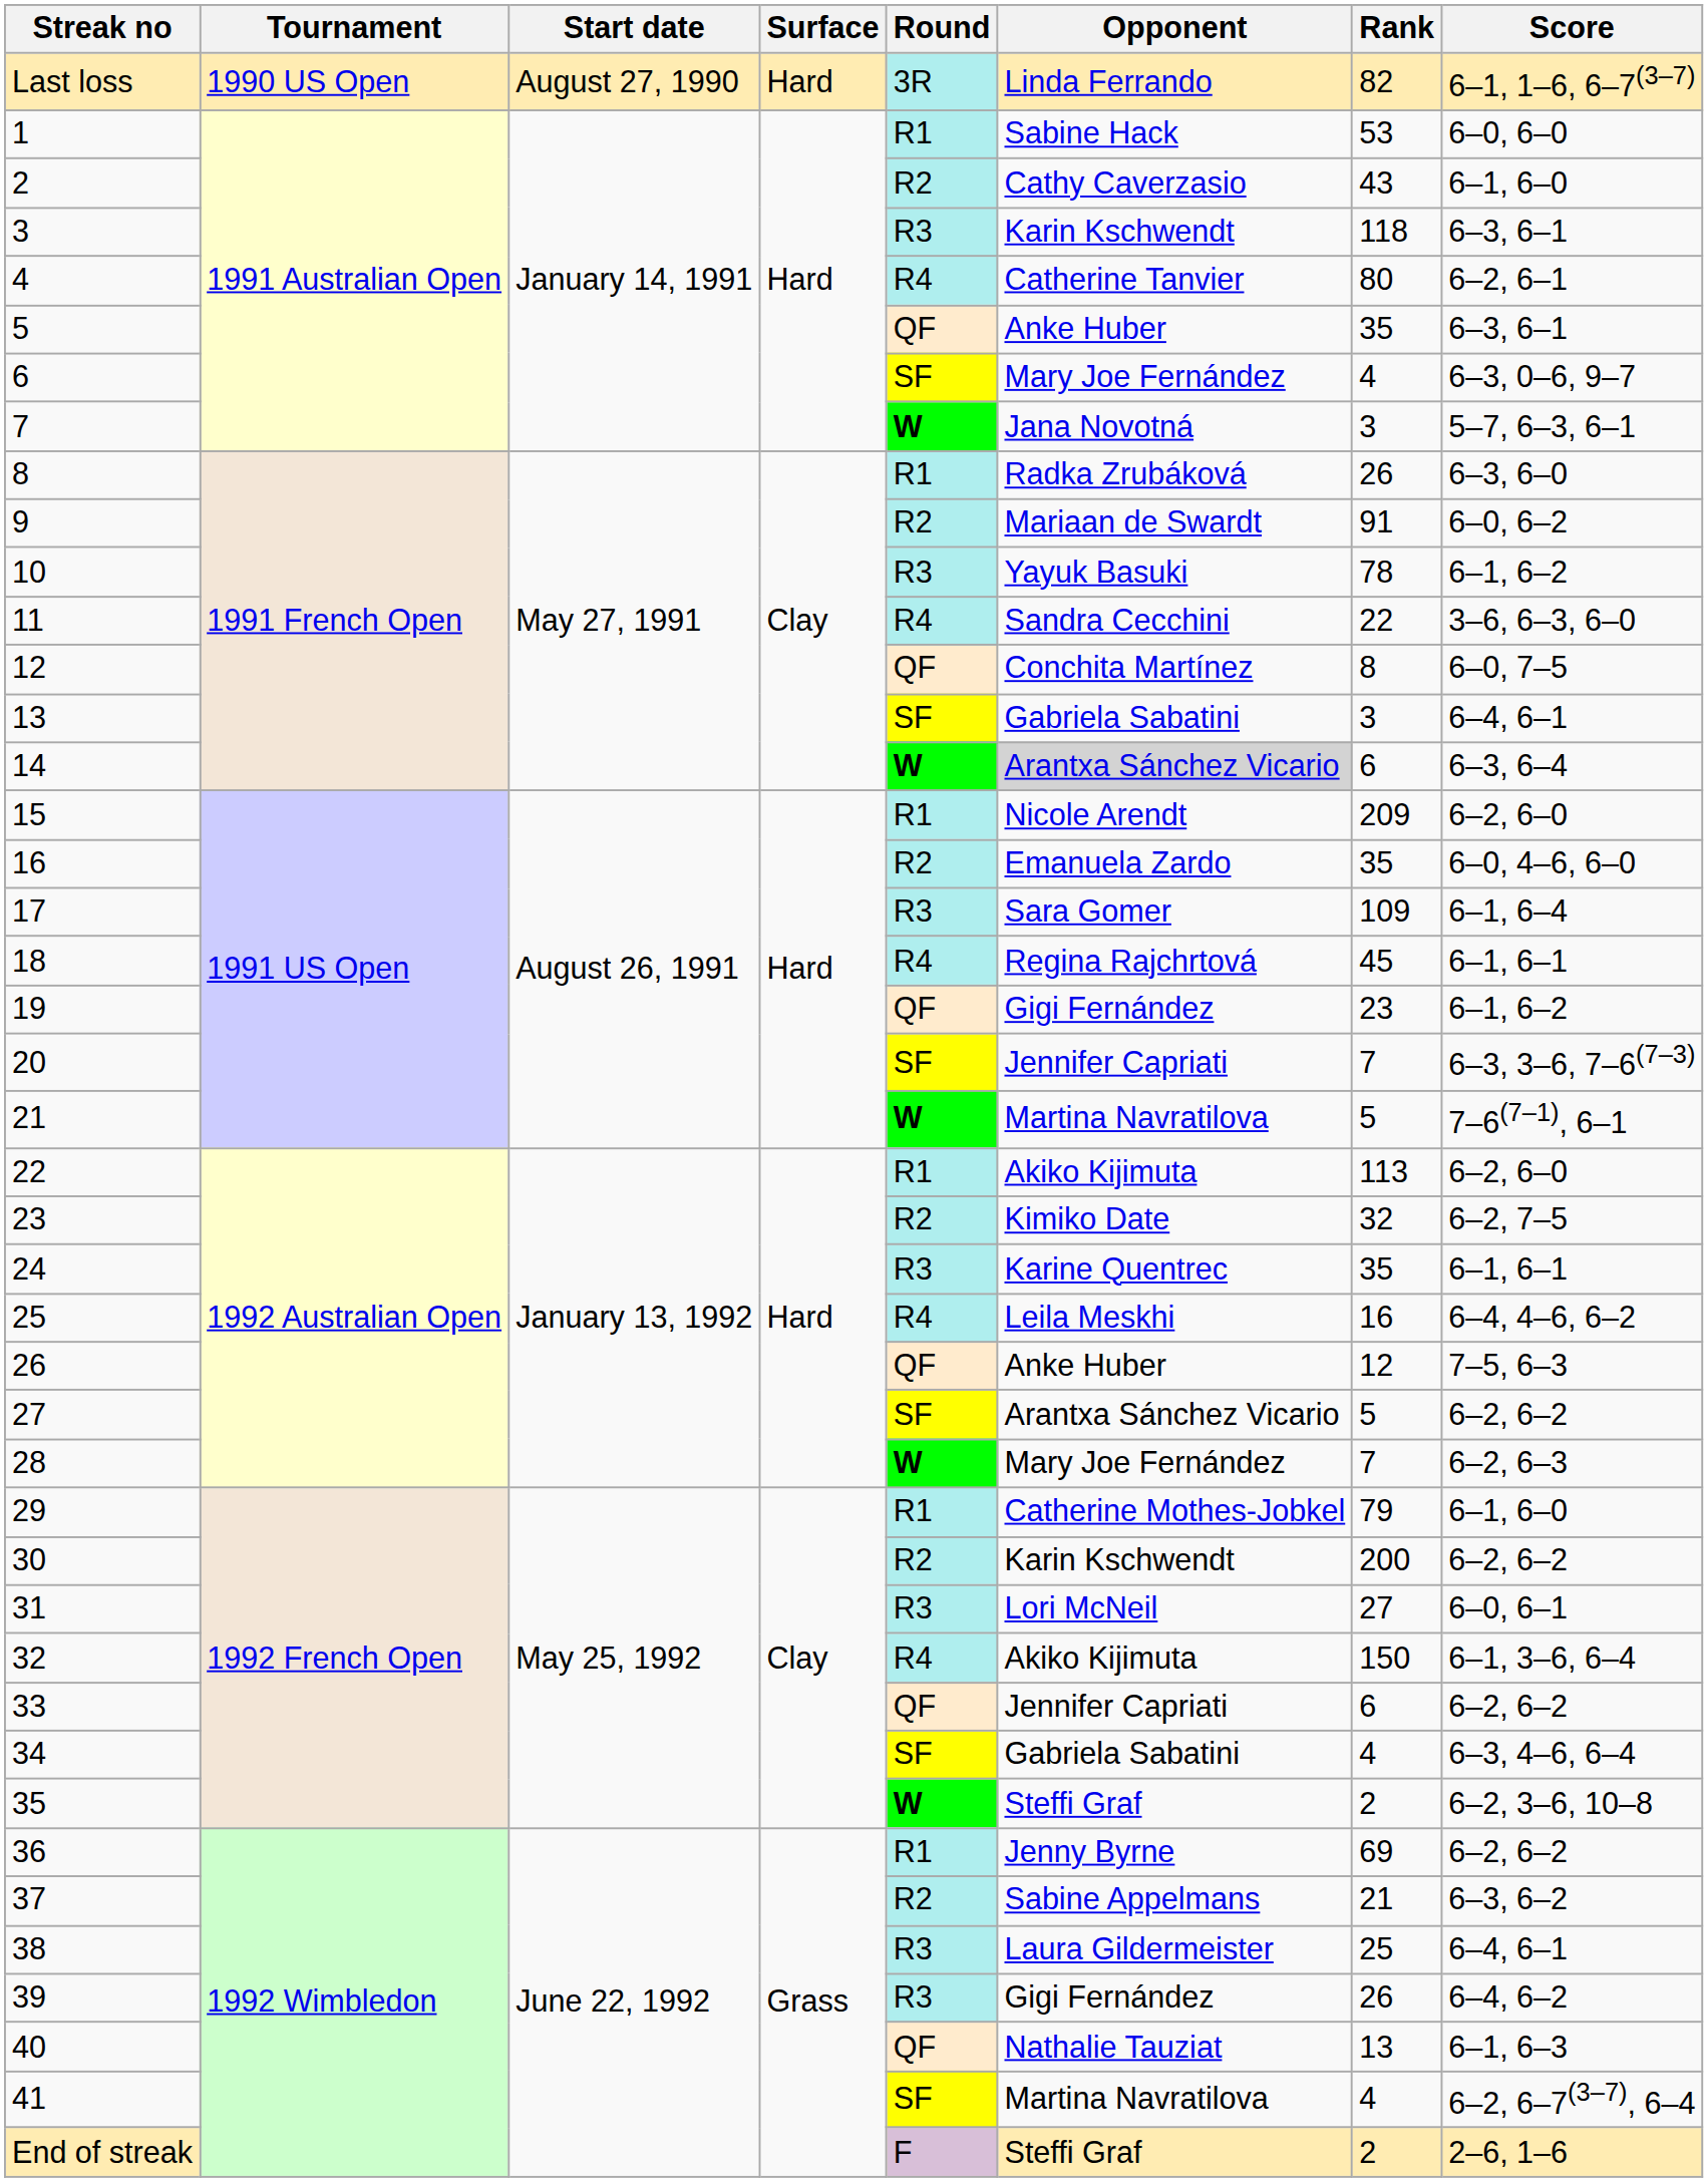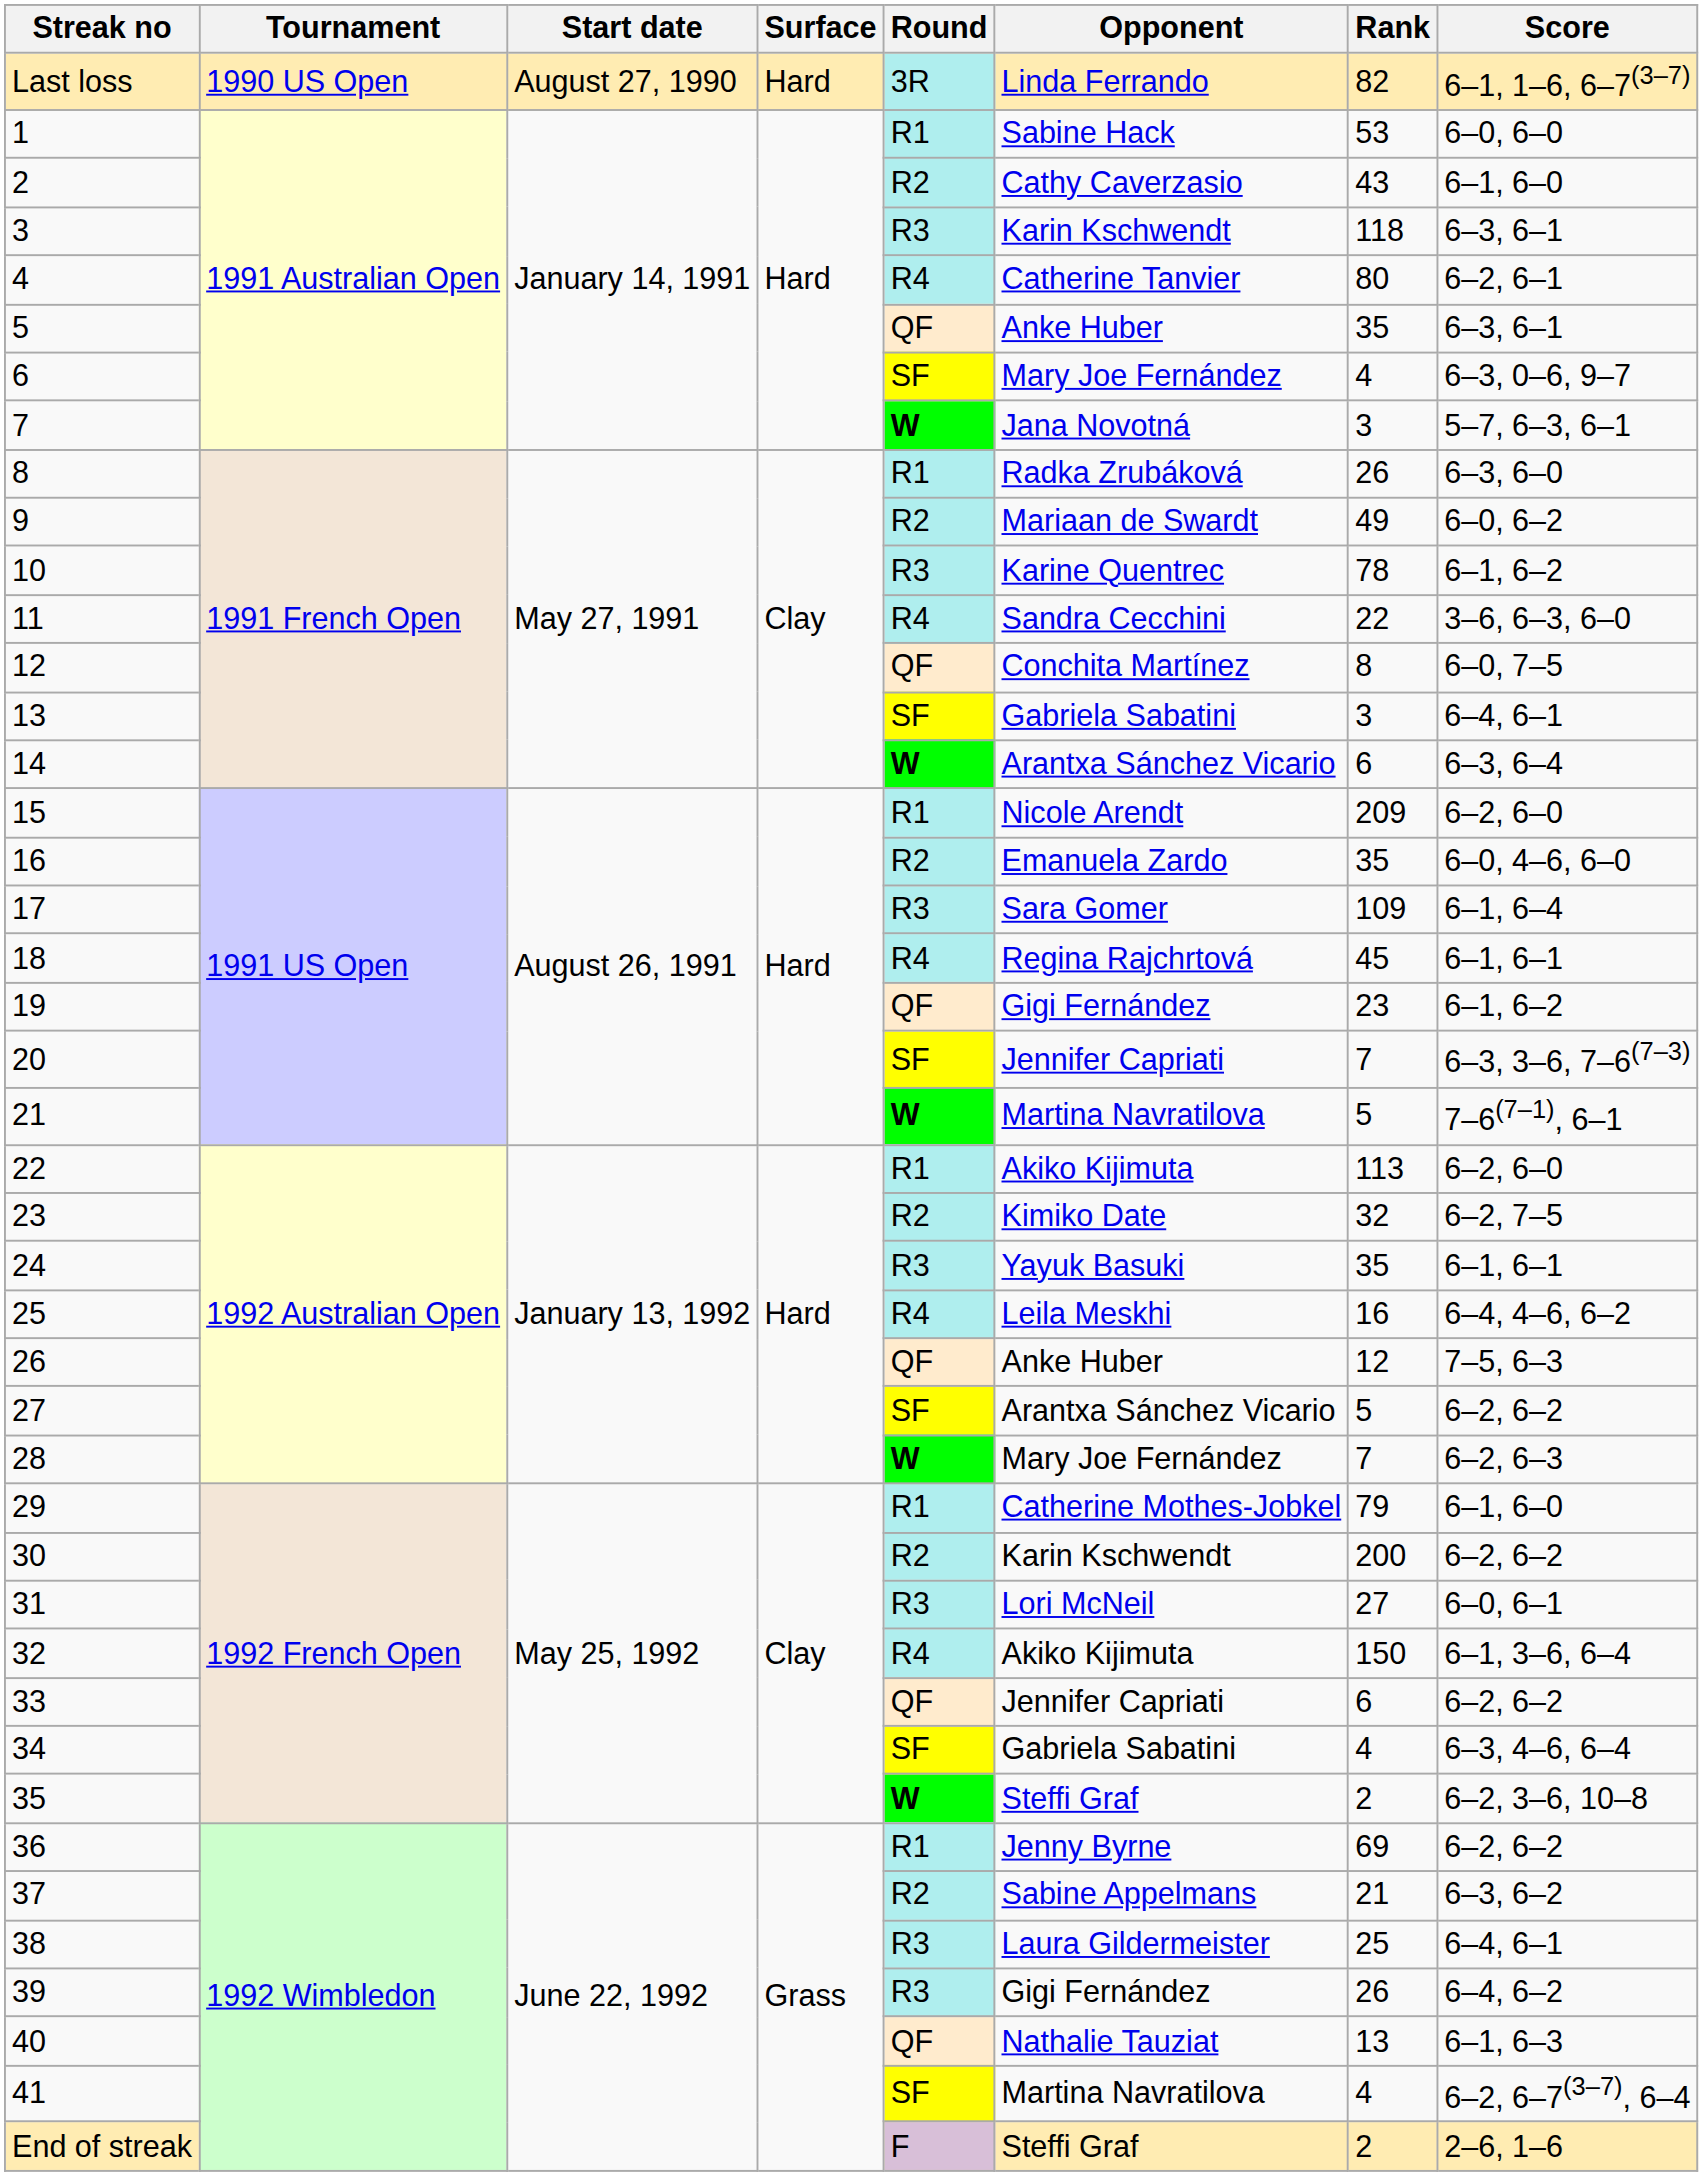 <table class="wikitable">
 <tr>
 <th scope="col">Streak no</th>
 <th scope="col">Tournament</th>
 <th scope="col">Start date</th>
 <th scope="col">Surface</th>
 <th scope="col">Round</th>
 <th scope="col">Opponent</th>
 <th scope="col">Rank</th>
 <th scope="col">Score</th>
 </tr>
 <tr bgcolor=#FFECB2>
 <td>Last loss</td>
 <td><a href='#'>1990 US Open</a></td>
 <td>August 27, 1990</td>
 <td>Hard</td>
 <td bgcolor=afeeee>3R</td>
 <td> <a href='#'>Linda Ferrando</a></td>
 <td>82</td>
 <td>6–1, 1–6, 6–7<sup>(3–7)</sup></td>
 </tr>
 <tr>
 <td>1</td>
 <td rowspan=7 bgcolor=FFFFCC><a href='#'>1991 Australian Open</a></td>
 <td rowspan=7>January 14, 1991</td>
 <td rowspan=7>Hard</td>
 <td bgcolor=afeeee>R1</td>
 <td> <a href='#'>Sabine Hack</a></td>
 <td>53</td>
 <td>6–0, 6–0</td>
 </tr>
 <tr>
 <td>2</td>
 <td bgcolor=afeeee>R2</td>
 <td> <a href='#'>Cathy Caverzasio</a></td>
 <td>43</td>
 <td>6–1, 6–0</td>
 </tr>
 <tr>
 <td>3</td>
 <td bgcolor=afeeee>R3</td>
 <td> <a href='#'>Karin Kschwendt</a></td>
 <td>118</td>
 <td>6–3, 6–1</td>
 </tr>
 <tr>
 <td>4</td>
 <td bgcolor=afeeee>R4</td>
 <td> <a href='#'>Catherine Tanvier</a></td>
 <td>80</td>
 <td>6–2, 6–1</td>
 </tr>
 <tr>
 <td>5</td>
 <td bgcolor=ffebcd>QF</td>
 <td> <a href='#'>Anke Huber</a></td>
 <td>35</td>
 <td>6–3, 6–1</td>
 </tr>
 <tr>
 <td>6</td>
 <td bgcolor=yellow>SF</td>
 <td> <a href='#'>Mary Joe Fernández</a></td>
 <td>4</td>
 <td>6–3, 0–6, 9–7</td>
 </tr>
 <tr>
 <td>7</td>
 <td bgcolor=lime><strong>W</strong></td>
 <td> <a href='#'>Jana Novotná</a></td>
 <td>3</td>
 <td>5–7, 6–3, 6–1</td>
 </tr>
 <tr>
 <td>8</td>
 <td rowspan=7 bgcolor=F3E6D7><a href='#'>1991 French Open</a></td>
 <td rowspan=7>May 27, 1991</td>
 <td rowspan=7>Clay</td>
 <td bgcolor=afeeee>R1</td>
 <td> <a href='#'>Radka Zrubáková</a></td>
 <td>26</td>
 <td>6–3, 6–0</td>
 </tr>
 <tr>
 <td>9</td>
 <td bgcolor=afeeee>R2</td>
 <td> <a href='#'>Mariaan de Swardt</a></td>
-<td>91</td>
+<td>49</td>
 <td>6–0, 6–2</td>
 </tr>
 <tr>
 <td>10</td>
 <td bgcolor=afeeee>R3</td>
-<td> <a href='#'>Yayuk Basuki</a></td>
+<td> <a href='#'>Karine Quentrec</a></td>
 <td>78</td>
 <td>6–1, 6–2</td>
 </tr>
 <tr>
 <td>11</td>
 <td bgcolor=afeeee>R4</td>
 <td> <a href='#'>Sandra Cecchini</a></td>
 <td>22</td>
 <td>3–6, 6–3, 6–0</td>
 </tr>
 <tr>
 <td>12</td>
 <td bgcolor=ffebcd>QF</td>
 <td> <a href='#'>Conchita Martínez</a></td>
 <td>8</td>
 <td>6–0, 7–5</td>
 </tr>
 <tr>
 <td>13</td>
 <td bgcolor=yellow>SF</td>
 <td> <a href='#'>Gabriela Sabatini</a></td>
 <td>3</td>
 <td>6–4, 6–1</td>
 </tr>
 <tr>
 <td>14</td>
 <td bgcolor=lime><strong>W</strong></td>
-<td style="background: lightgrey;"> <a href='#'>Arantxa Sánchez Vicario</a></td>
+<td> <a href='#'>Arantxa Sánchez Vicario</a></td>
 <td>6</td>
 <td>6–3, 6–4</td>
 </tr>
 <tr>
 <td>15</td>
 <td rowspan=7 bgcolor=CCCCFF><a href='#'>1991 US Open</a></td>
 <td rowspan=7>August 26, 1991</td>
 <td rowspan=7>Hard</td>
 <td bgcolor=afeeee>R1</td>
 <td> <a href='#'>Nicole Arendt</a></td>
 <td>209</td>
 <td>6–2, 6–0</td>
 </tr>
 <tr>
 <td>16</td>
 <td bgcolor=afeeee>R2</td>
 <td> <a href='#'>Emanuela Zardo</a></td>
 <td>35</td>
 <td>6–0, 4–6, 6–0</td>
 </tr>
 <tr>
 <td>17</td>
 <td bgcolor=afeeee>R3</td>
 <td> <a href='#'>Sara Gomer</a></td>
 <td>109</td>
 <td>6–1, 6–4</td>
 </tr>
 <tr>
 <td>18</td>
 <td bgcolor=afeeee>R4</td>
 <td> <a href='#'>Regina Rajchrtová</a></td>
 <td>45</td>
 <td>6–1, 6–1</td>
 </tr>
 <tr>
 <td>19</td>
 <td bgcolor=ffebcd>QF</td>
 <td> <a href='#'>Gigi Fernández</a></td>
 <td>23</td>
 <td>6–1, 6–2</td>
 </tr>
 <tr>
 <td>20</td>
 <td bgcolor=yellow>SF</td>
 <td> <a href='#'>Jennifer Capriati</a></td>
 <td>7</td>
 <td>6–3, 3–6, 7–6<sup>(7–3)</sup></td>
 </tr>
 <tr>
 <td>21</td>
 <td bgcolor=lime><strong>W</strong></td>
 <td> <a href='#'>Martina Navratilova</a></td>
 <td>5</td>
 <td>7–6<sup>(7–1)</sup>, 6–1</td>
 </tr>
 <tr>
 <td>22</td>
 <td rowspan=7 bgcolor=FFFFCC><a href='#'>1992 Australian Open</a></td>
 <td rowspan=7>January 13, 1992</td>
 <td rowspan=7>Hard</td>
 <td bgcolor=afeeee>R1</td>
 <td> <a href='#'>Akiko Kijimuta</a></td>
 <td>113</td>
 <td>6–2, 6–0</td>
 </tr>
 <tr>
 <td>23</td>
 <td bgcolor=afeeee>R2</td>
 <td> <a href='#'>Kimiko Date</a></td>
 <td>32</td>
 <td>6–2, 7–5</td>
 </tr>
 <tr>
 <td>24</td>
 <td bgcolor=afeeee>R3</td>
-<td> <a href='#'>Karine Quentrec</a></td>
+<td> <a href='#'>Yayuk Basuki</a></td>
 <td>35</td>
 <td>6–1, 6–1</td>
 </tr>
 <tr>
 <td>25</td>
 <td bgcolor=afeeee>R4</td>
 <td> <a href='#'>Leila Meskhi</a></td>
 <td>16</td>
 <td>6–4, 4–6, 6–2</td>
 </tr>
 <tr>
 <td>26</td>
 <td bgcolor=ffebcd>QF</td>
 <td> Anke Huber</td>
 <td>12</td>
 <td>7–5, 6–3</td>
 </tr>
 <tr>
 <td>27</td>
 <td bgcolor=yellow>SF</td>
 <td> Arantxa Sánchez Vicario</td>
 <td>5</td>
 <td>6–2, 6–2</td>
 </tr>
 <tr>
 <td>28</td>
 <td bgcolor=lime><strong>W</strong></td>
 <td> Mary Joe Fernández</td>
 <td>7</td>
 <td>6–2, 6–3</td>
 </tr>
 <tr>
 <td>29</td>
 <td rowspan=7 bgcolor=F3E6D7><a href='#'>1992 French Open</a></td>
 <td rowspan=7>May 25, 1992</td>
 <td rowspan=7>Clay</td>
 <td bgcolor=afeeee>R1</td>
 <td> <a href='#'>Catherine Mothes-Jobkel</a></td>
 <td>79</td>
 <td>6–1, 6–0</td>
 </tr>
 <tr>
 <td>30</td>
 <td bgcolor=afeeee>R2</td>
 <td> Karin Kschwendt</td>
 <td>200</td>
 <td>6–2, 6–2</td>
 </tr>
 <tr>
 <td>31</td>
 <td bgcolor=afeeee>R3</td>
 <td> <a href='#'>Lori McNeil</a></td>
 <td>27</td>
 <td>6–0, 6–1</td>
 </tr>
 <tr>
 <td>32</td>
 <td bgcolor=afeeee>R4</td>
 <td> Akiko Kijimuta</td>
 <td>150</td>
 <td>6–1, 3–6, 6–4</td>
 </tr>
 <tr>
 <td>33</td>
 <td bgcolor=ffebcd>QF</td>
 <td> Jennifer Capriati</td>
 <td>6</td>
 <td>6–2, 6–2</td>
 </tr>
 <tr>
 <td>34</td>
 <td bgcolor=yellow>SF</td>
 <td> Gabriela Sabatini</td>
 <td>4</td>
 <td>6–3, 4–6, 6–4</td>
 </tr>
 <tr>
 <td>35</td>
 <td bgcolor=lime><strong>W</strong></td>
 <td> <a href='#'>Steffi Graf</a></td>
 <td>2</td>
 <td>6–2, 3–6, 10–8</td>
 </tr>
 <tr>
 <td>36</td>
 <td rowspan=7 bgcolor=CCFFCC><a href='#'>1992 Wimbledon</a></td>
 <td rowspan=7>June 22, 1992</td>
 <td rowspan=7>Grass</td>
 <td bgcolor=afeeee>R1</td>
 <td> <a href='#'>Jenny Byrne</a></td>
 <td>69</td>
 <td>6–2, 6–2</td>
 </tr>
 <tr>
 <td>37</td>
 <td bgcolor=afeeee>R2</td>
 <td> <a href='#'>Sabine Appelmans</a></td>
 <td>21</td>
 <td>6–3, 6–2</td>
 </tr>
 <tr>
 <td>38</td>
 <td bgcolor=afeeee>R3</td>
 <td> <a href='#'>Laura Gildermeister</a></td>
 <td>25</td>
 <td>6–4, 6–1</td>
 </tr>
 <tr>
 <td>39</td>
 <td bgcolor=afeeee>R3</td>
 <td> Gigi Fernández</td>
 <td>26</td>
 <td>6–4, 6–2</td>
 </tr>
 <tr>
 <td>40</td>
 <td bgcolor=ffebcd>QF</td>
 <td> <a href='#'>Nathalie Tauziat</a></td>
 <td>13</td>
 <td>6–1, 6–3</td>
 </tr>
 <tr>
 <td>41</td>
 <td bgcolor=yellow>SF</td>
 <td> Martina Navratilova</td>
 <td>4</td>
 <td>6–2, 6–7<sup>(3–7)</sup>, 6–4</td>
 </tr>
 <tr bgcolor=#FFECB2>
 <td>End of streak</td>
 <td bgcolor=thistle>F</td>
 <td> Steffi Graf</td>
 <td>2</td>
 <td>2–6, 1–6</td>
 </tr>
 </table>
